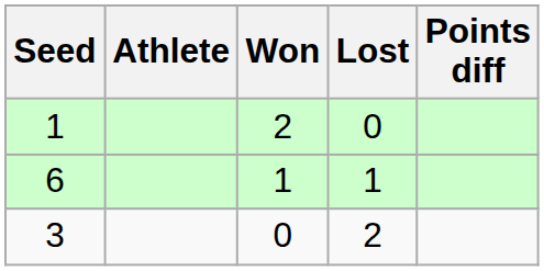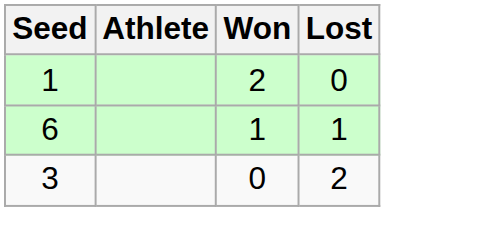 <table class="wikitable">
 <tr>
 <th>Seed</th>
 <th>Athlete</th>
 <th>Won</th>
 <th>Lost</th>
-<th>Points<br>diff</th>
 </tr>
 <tr bgcolor="#ccffcc">
 <td align="center">1</td>
 <td><strong></strong></td>
 <td align="center">2</td>
 <td align="center">0</td>
-<td align="center"></td>
 </tr>
 <tr bgcolor="#ccffcc">
 <td align="center">6</td>
 <td><strong></strong></td>
 <td align="center">1</td>
 <td align="center">1</td>
-<td align="center"></td>
 </tr>
 <tr>
 <td align="center">3</td>
 <td></td>
 <td align="center">0</td>
 <td align="center">2</td>
-<td align="center"></td>
 </tr>
 </table>
